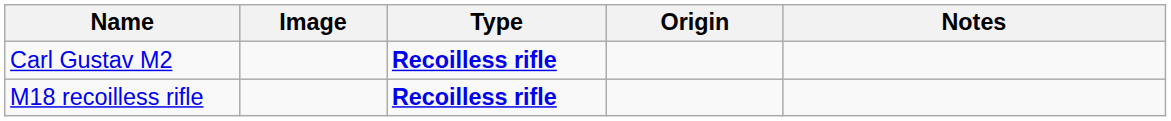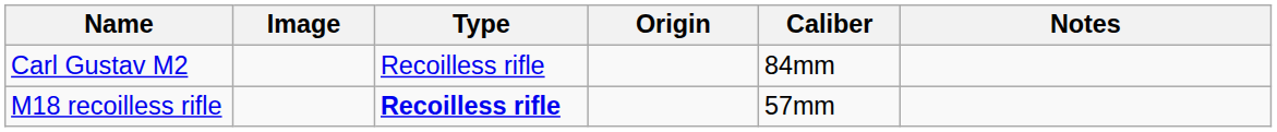 <table class="wikitable" style="width:90%;">
 <tr>
 <th width=16%>Name</th>
 <th width=10%>Image</th>
 <th width=15%>Type</th>
 <th width=12%>Origin</th>
+<th width=10%>Caliber</th>
 <th width=26%>Notes</th>
 </tr>
 <tr>
 <td><a href='#'>Carl Gustav M2</a></td>
 <td></td>
-<td><strong><a href='#'>Recoilless rifle</a></strong></td>
+<td><a href='#'>Recoilless rifle</a></td>
 <td></td>
+<td>84mm</td>
 <td></td>
 </tr>
 <tr>
 <td><a href='#'>M18 recoilless rifle</a></td>
 <td></td>
 <td><strong><a href='#'>Recoilless rifle</a></strong></td>
 <td></td>
+<td>57mm</td>
 <td></td>
 </tr>
 </table>
